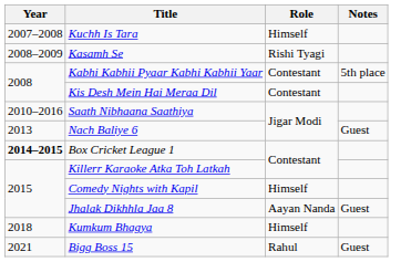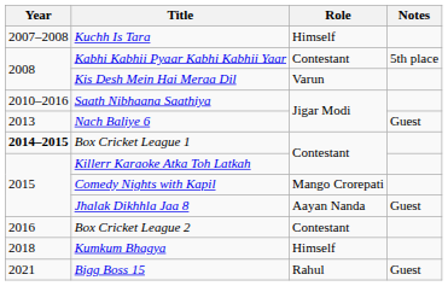 <table class="wikitable">
 <tr>
 <th>Year</th>
 <th>Title</th>
 <th>Role</th>
 <th>Notes</th>
 </tr>
 <tr>
 <td>2007–2008</td>
 <td><em><a href='#'>Kuchh Is Tara</a></em></td>
 <td>Himself</td>
 <td></td>
 </tr>
 <tr>
-<td>2008–2009</td>
-<td><em><a href='#'>Kasamh Se</a></em></td>
-<td>Rishi Tyagi</td>
-<td></td>
-</tr>
-<tr>
 <td rowspan="2">2008</td>
 <td><em><a href='#'>Kabhi Kabhii Pyaar Kabhi Kabhii Yaar</a></em></td>
 <td>Contestant</td>
 <td>5th place</td>
 </tr>
 <tr>
 <td><em><a href='#'>Kis Desh Mein Hai Meraa Dil</a></em></td>
-<td>Contestant</td>
+<td>Varun</td>
 <td></td>
 </tr>
 <tr>
 <td>2010–2016</td>
 <td><em><a href='#'>Saath Nibhaana Saathiya</a></em></td>
 <td rowspan="2">Jigar Modi</td>
 <td></td>
 </tr>
 <tr>
 <td>2013</td>
 <td><em><a href='#'>Nach Baliye 6</a></em></td>
 <td>Guest</td>
 </tr>
 <tr>
 <td><strong>2014–2015</strong></td>
 <td><em>Box Cricket League 1</em></td>
 <td rowspan="2">Contestant</td>
 <td></td>
 </tr>
 <tr>
 <td rowspan="3">2015</td>
 <td><em><a href='#'>Killerr Karaoke Atka Toh Latkah</a></em></td>
 <td></td>
 </tr>
 <tr>
 <td><em><a href='#'>Comedy Nights with Kapil</a></em></td>
-<td>Himself</td>
+<td>Mango Crorepati</td>
 <td></td>
 </tr>
 <tr>
 <td><em><a href='#'>Jhalak Dikhhla Jaa 8</a></em></td>
 <td>Aayan Nanda</td>
 <td>Guest</td>
+</tr>
+<tr>
+<td>2016</td>
+<td><em>Box Cricket League 2</em></td>
+<td>Contestant</td>
+<td></td>
 </tr>
 <tr>
 <td>2018</td>
 <td><em><a href='#'>Kumkum Bhagya</a></em></td>
 <td>Himself</td>
 <td></td>
 </tr>
 <tr>
 <td>2021</td>
 <td><em><a href='#'>Bigg Boss 15</a></em></td>
 <td>Rahul</td>
 <td>Guest</td>
 </tr>
 </table>
